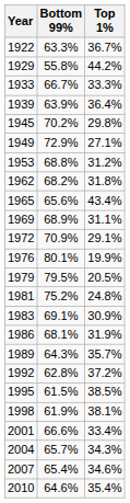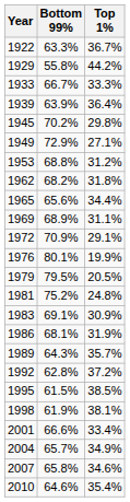 <table class="wikitable" style="text-align:center;">
 <tr>
 <th style="text-align:left;">Year</th>
 <th>Bottom <br>99%</th>
 <th>Top <br>1%</th>
 </tr>
 <tr>
 <td style="text-align:left;">1922</td>
 <td>63.3%</td>
 <td>36.7%</td>
 </tr>
 <tr>
 <td style="text-align:left;">1929</td>
 <td>55.8%</td>
 <td>44.2%</td>
 </tr>
 <tr>
 <td style="text-align:left;">1933</td>
 <td>66.7%</td>
 <td>33.3%</td>
 </tr>
 <tr>
 <td style="text-align:left;">1939</td>
 <td>63.9%</td>
 <td>36.4%</td>
 </tr>
 <tr>
 <td style="text-align:left;">1945</td>
 <td>70.2%</td>
 <td>29.8%</td>
 </tr>
 <tr>
 <td style="text-align:left;">1949</td>
 <td>72.9%</td>
 <td>27.1%</td>
 </tr>
 <tr>
 <td style="text-align:left;">1953</td>
 <td>68.8%</td>
 <td>31.2%</td>
 </tr>
 <tr>
 <td style="text-align:left;">1962</td>
 <td>68.2%</td>
 <td>31.8%</td>
 </tr>
 <tr>
 <td style="text-align:left;">1965</td>
 <td>65.6%</td>
-<td>43.4%</td>
+<td>34.4%</td>
 </tr>
 <tr>
 <td style="text-align:left;">1969</td>
 <td>68.9%</td>
 <td>31.1%</td>
 </tr>
 <tr>
 <td style="text-align:left;">1972</td>
 <td>70.9%</td>
 <td>29.1%</td>
 </tr>
 <tr>
 <td style="text-align:left;">1976</td>
 <td>80.1%</td>
 <td>19.9%</td>
 </tr>
 <tr>
 <td style="text-align:left;">1979</td>
 <td>79.5%</td>
 <td>20.5%</td>
 </tr>
 <tr>
 <td style="text-align:left;">1981</td>
 <td>75.2%</td>
 <td>24.8%</td>
 </tr>
 <tr>
 <td style="text-align:left;">1983</td>
 <td>69.1%</td>
 <td>30.9%</td>
 </tr>
 <tr>
 <td style="text-align:left;">1986</td>
 <td>68.1%</td>
 <td>31.9%</td>
 </tr>
 <tr>
 <td style="text-align:left;">1989</td>
 <td>64.3%</td>
 <td>35.7%</td>
 </tr>
 <tr>
 <td style="text-align:left;">1992</td>
 <td>62.8%</td>
 <td>37.2%</td>
 </tr>
 <tr>
 <td style="text-align:left;">1995</td>
 <td>61.5%</td>
 <td>38.5%</td>
 </tr>
 <tr>
 <td style="text-align:left;">1998</td>
 <td>61.9%</td>
 <td>38.1%</td>
 </tr>
 <tr>
 <td style="text-align:left;">2001</td>
 <td>66.6%</td>
 <td>33.4%</td>
 </tr>
 <tr>
 <td style="text-align:left;">2004</td>
 <td>65.7%</td>
-<td>34.3%</td>
+<td>34.9%</td>
 </tr>
 <tr>
 <td style="text-align:left;">2007</td>
-<td>65.4%</td>
+<td>65.8%</td>
 <td>34.6%</td>
 </tr>
 <tr>
 <td style="text-align:left;">2010</td>
 <td>64.6%</td>
 <td>35.4%</td>
 </tr>
 </table>
